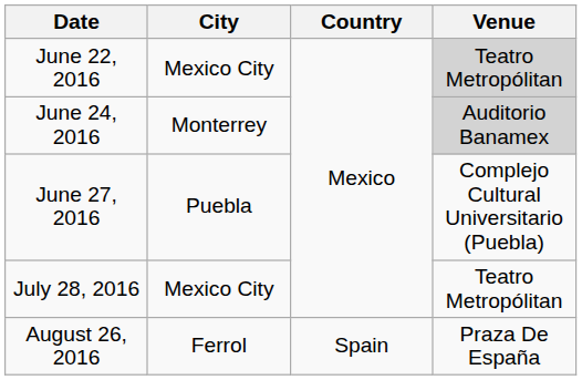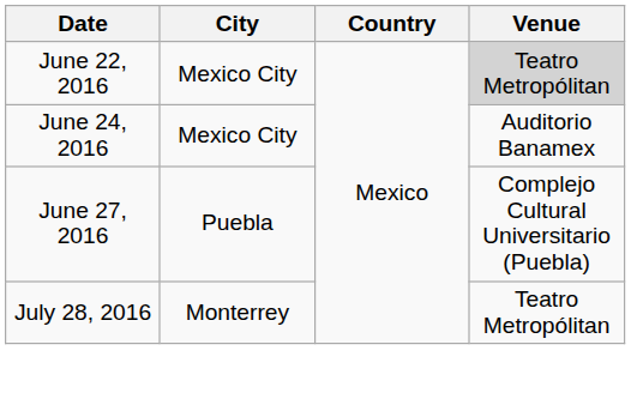 <table class="wikitable" style="text-align:center">
 <tr>
 <th width="100">Date</th>
 <th width="100">City</th>
 <th width="100">Country</th>
 <th width="100">Venue</th>
 </tr>
 <tr>
 <td>June 22, 2016</td>
 <td>Mexico City</td>
 <td rowspan="4">Mexico</td>
 <td style="background: lightgrey;">Teatro Metropólitan</td>
 </tr>
 <tr>
 <td>June 24, 2016</td>
-<td>Monterrey</td>
-<td style="background: lightgrey;">Auditorio Banamex</td>
+<td>Mexico City</td>
+<td>Auditorio Banamex</td>
 </tr>
 <tr>
 <td>June 27, 2016</td>
 <td>Puebla</td>
 <td>Complejo Cultural Universitario (Puebla)</td>
 </tr>
 <tr>
 <td>July 28, 2016</td>
-<td>Mexico City</td>
+<td>Monterrey</td>
 <td>Teatro Metropólitan</td>
 </tr>
-<tr>
-<td>August 26, 2016</td>
-<td>Ferrol</td>
-<td>Spain</td>
-<td>Praza De España</td>
-</tr>
 </table>
